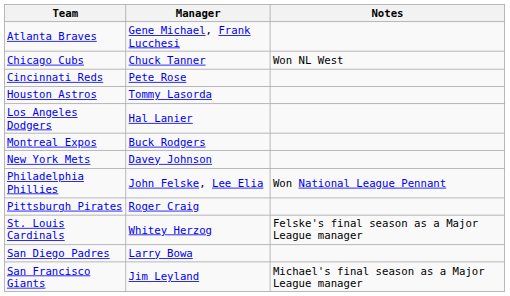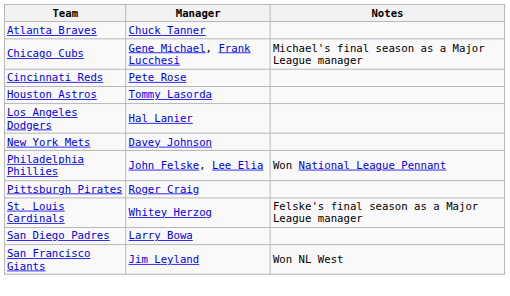 <table class="wikitable">
 <tr>
 <th>Team</th>
 <th>Manager</th>
 <th>Notes</th>
 </tr>
 <tr>
 <td><a href='#'>Atlanta Braves</a></td>
-<td><a href='#'>Gene Michael</a>, <a href='#'>Frank Lucchesi</a></td>
+<td><a href='#'>Chuck Tanner</a></td>
 <td></td>
 </tr>
 <tr>
 <td><a href='#'>Chicago Cubs</a></td>
-<td><a href='#'>Chuck Tanner</a></td>
-<td>Won NL West</td>
+<td><a href='#'>Gene Michael</a>, <a href='#'>Frank Lucchesi</a></td>
+<td>Michael's final season as a Major League manager</td>
 </tr>
 <tr>
 <td><a href='#'>Cincinnati Reds</a></td>
 <td><a href='#'>Pete Rose</a></td>
 <td></td>
 </tr>
 <tr>
 <td><a href='#'>Houston Astros</a></td>
 <td><a href='#'>Tommy Lasorda</a></td>
 <td></td>
 </tr>
 <tr>
 <td><a href='#'>Los Angeles Dodgers</a></td>
 <td><a href='#'>Hal Lanier</a></td>
-<td></td>
-</tr>
-<tr>
-<td><a href='#'>Montreal Expos</a></td>
-<td><a href='#'>Buck Rodgers</a></td>
 <td></td>
 </tr>
 <tr>
 <td><a href='#'>New York Mets</a></td>
 <td><a href='#'>Davey Johnson</a></td>
 <td></td>
 </tr>
 <tr>
 <td><a href='#'>Philadelphia Phillies</a></td>
 <td><a href='#'>John Felske</a>, <a href='#'>Lee Elia</a></td>
 <td>Won <a href='#'>National League Pennant</a></td>
 </tr>
 <tr>
 <td><a href='#'>Pittsburgh Pirates</a></td>
 <td><a href='#'>Roger Craig</a></td>
 <td></td>
 </tr>
 <tr>
 <td><a href='#'>St. Louis Cardinals</a></td>
 <td><a href='#'>Whitey Herzog</a></td>
 <td>Felske's final season as a Major League manager</td>
 </tr>
 <tr>
 <td><a href='#'>San Diego Padres</a></td>
 <td><a href='#'>Larry Bowa</a></td>
 <td></td>
 </tr>
 <tr>
 <td><a href='#'>San Francisco Giants</a></td>
 <td><a href='#'>Jim Leyland</a></td>
-<td>Michael's final season as a Major League manager</td>
+<td>Won NL West</td>
 </tr>
 </table>
